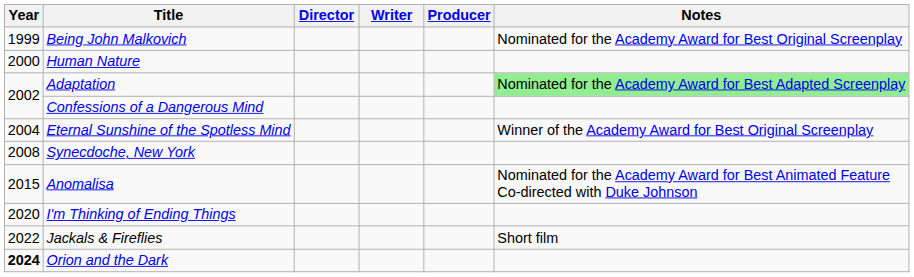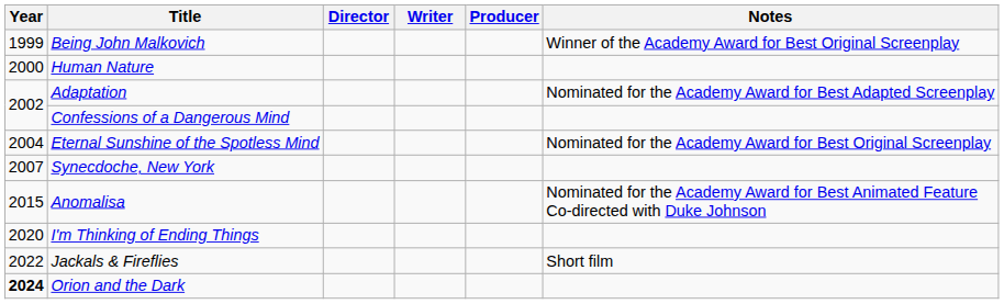 <table class="wikitable">
 <tr>
 <th>Year</th>
 <th>Title</th>
 <th width=65><a href='#'>Director</a></th>
 <th width=65><a href='#'>Writer</a></th>
 <th><a href='#'>Producer</a></th>
 <th>Notes</th>
 </tr>
 <tr>
 <td>1999</td>
 <td><em><a href='#'>Being John Malkovich</a></em></td>
 <td></td>
 <td></td>
 <td></td>
-<td>Nominated for the <a href='#'>Academy Award for Best Original Screenplay</a></td>
+<td>Winner of the <a href='#'>Academy Award for Best Original Screenplay</a></td>
 </tr>
 <tr>
 <td>2000</td>
 <td><em><a href='#'>Human Nature</a></em></td>
 <td></td>
 <td></td>
 <td></td>
 <td></td>
 </tr>
 <tr>
 <td rowspan="2">2002</td>
 <td><em><a href='#'>Adaptation</a></em></td>
 <td></td>
 <td></td>
 <td></td>
-<td style="background: lightgreen;">Nominated for the <a href='#'>Academy Award for Best Adapted Screenplay</a></td>
+<td>Nominated for the <a href='#'>Academy Award for Best Adapted Screenplay</a></td>
 </tr>
 <tr>
 <td><em><a href='#'>Confessions of a Dangerous Mind</a></em></td>
 <td></td>
 <td></td>
 <td></td>
 <td></td>
 </tr>
 <tr>
 <td>2004</td>
 <td><em><a href='#'>Eternal Sunshine of the Spotless Mind</a></em></td>
 <td></td>
 <td></td>
 <td></td>
-<td>Winner of the <a href='#'>Academy Award for Best Original Screenplay</a></td>
+<td>Nominated for the <a href='#'>Academy Award for Best Original Screenplay</a></td>
 </tr>
 <tr>
-<td>2008</td>
+<td>2007</td>
 <td><em><a href='#'>Synecdoche, New York</a></em></td>
 <td></td>
 <td></td>
 <td></td>
 <td></td>
 </tr>
 <tr>
 <td>2015</td>
 <td><em><a href='#'>Anomalisa</a></em></td>
 <td></td>
 <td></td>
 <td></td>
 <td>Nominated for the <a href='#'>Academy Award for Best Animated Feature</a><br>Co-directed with <a href='#'>Duke Johnson</a></td>
 </tr>
 <tr>
 <td>2020</td>
 <td><em><a href='#'>I'm Thinking of Ending Things</a></em></td>
 <td></td>
 <td></td>
 <td></td>
 <td></td>
 </tr>
 <tr>
 <td>2022</td>
 <td><em>Jackals & Fireflies</em></td>
 <td></td>
 <td></td>
 <td></td>
 <td>Short film</td>
 </tr>
 <tr>
 <td><strong>2024</strong></td>
 <td><em><a href='#'>Orion and the Dark</a></em></td>
 <td></td>
 <td></td>
 <td></td>
 <td></td>
 </tr>
 </table>
